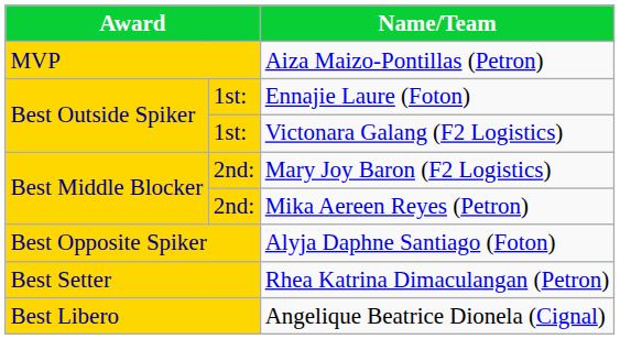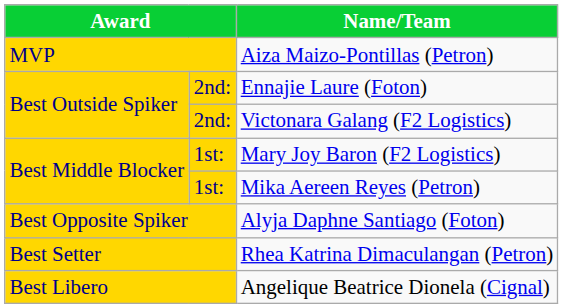 <table class="wikitable">
 <tr>
 <th style="background:#08CF35; color:#FFFFFF;" colspan="2">Award</th>
 <th style="background:#08CF35; color:#FFFFFF;">Name/Team</th>
 </tr>
 <tr>
 <td style="background:#FFD700; color:#00008B;" colspan="2">MVP</td>
 <td><a href='#'>Aiza Maizo-Pontillas</a> (<a href='#'>Petron</a>)</td>
 </tr>
 <tr>
 <td style="background:#FFD700; color:#00008B;" rowspan=2>Best Outside Spiker</td>
-<td style="background:#FFD700; color:#00008B;">1st:</td>
+<td style="background:#FFD700; color:#00008B;">2nd:</td>
 <td><a href='#'>Ennajie Laure</a> (<a href='#'>Foton</a>)</td>
 </tr>
 <tr>
-<td style="background:#FFD700; color:#00008B;">1st:</td>
+<td style="background:#FFD700; color:#00008B;">2nd:</td>
 <td><a href='#'>Victonara Galang</a> (<a href='#'>F2 Logistics</a>)</td>
 </tr>
 <tr>
 <td style="background:#FFD700; color:#00008B;" rowspan="2">Best Middle Blocker</td>
-<td style="background:#FFD700; color:#00008B;">2nd:</td>
+<td style="background:#FFD700; color:#00008B;">1st:</td>
 <td><a href='#'>Mary Joy Baron</a> (<a href='#'>F2 Logistics</a>)</td>
 </tr>
 <tr>
-<td style="background:#FFD700; color:#00008B;">2nd:</td>
+<td style="background:#FFD700; color:#00008B;">1st:</td>
 <td><a href='#'>Mika Aereen Reyes</a> (<a href='#'>Petron</a>)</td>
 </tr>
 <tr>
 <td style="background:#FFD700; color:#00008B;" colspan="2">Best Opposite Spiker</td>
 <td><a href='#'>Alyja Daphne Santiago</a> (<a href='#'>Foton</a>)</td>
 </tr>
 <tr>
 <td style="background:#FFD700; color:#00008B;" colspan="2">Best Setter</td>
 <td><a href='#'>Rhea Katrina Dimaculangan</a> (<a href='#'>Petron</a>)</td>
 </tr>
 <tr>
 <td style="background:#FFD700; color:#00008B;" colspan="2">Best Libero</td>
 <td>Angelique Beatrice Dionela (<a href='#'>Cignal</a>)</td>
 </tr>
 </table>
